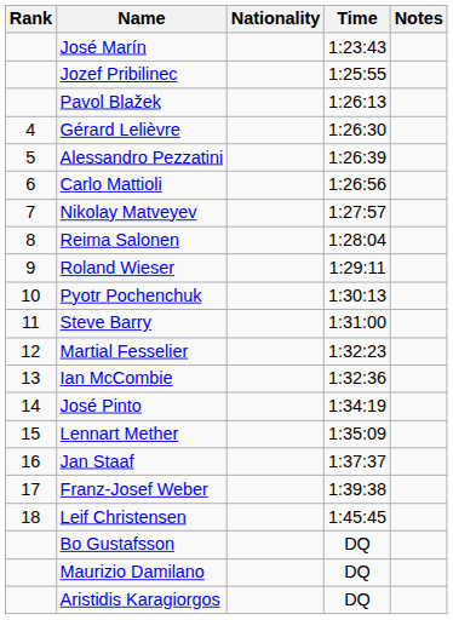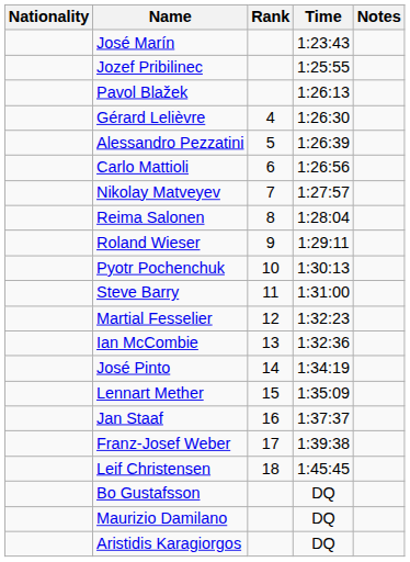 <table class="wikitable sortable" style="text-align:center">
 <tr>
+<th>Nationality</th>
+<th>Name</th>
 <th>Rank</th>
-<th>Name</th>
-<th>Nationality</th>
 <th>Time</th>
 <th>Notes</th>
 </tr>
 <tr>
+<td align=left></td>
+<td align=left><a href='#'>José Marín</a></td>
 <td></td>
-<td align=left><a href='#'>José Marín</a></td>
-<td align=left></td>
 <td>1:23:43</td>
 <td></td>
 </tr>
 <tr>
+<td align=left></td>
+<td align=left><a href='#'>Jozef Pribilinec</a></td>
 <td></td>
-<td align=left><a href='#'>Jozef Pribilinec</a></td>
-<td align=left></td>
 <td>1:25:55</td>
 <td></td>
 </tr>
 <tr>
+<td align=left></td>
+<td align=left><a href='#'>Pavol Blažek</a></td>
 <td></td>
-<td align=left><a href='#'>Pavol Blažek</a></td>
-<td align=left></td>
 <td>1:26:13</td>
 <td></td>
 </tr>
 <tr>
+<td align=left></td>
+<td align=left><a href='#'>Gérard Lelièvre</a></td>
 <td>4</td>
-<td align=left><a href='#'>Gérard Lelièvre</a></td>
-<td align=left></td>
 <td>1:26:30</td>
 <td></td>
 </tr>
 <tr>
+<td align=left></td>
+<td align=left><a href='#'>Alessandro Pezzatini</a></td>
 <td>5</td>
-<td align=left><a href='#'>Alessandro Pezzatini</a></td>
-<td align=left></td>
 <td>1:26:39</td>
 <td></td>
 </tr>
 <tr>
+<td align=left></td>
+<td align=left><a href='#'>Carlo Mattioli</a></td>
 <td>6</td>
-<td align=left><a href='#'>Carlo Mattioli</a></td>
-<td align=left></td>
 <td>1:26:56</td>
 <td></td>
 </tr>
 <tr>
+<td align=left></td>
+<td align=left><a href='#'>Nikolay Matveyev</a></td>
 <td>7</td>
-<td align=left><a href='#'>Nikolay Matveyev</a></td>
-<td align=left></td>
 <td>1:27:57</td>
 <td></td>
 </tr>
 <tr>
+<td align=left></td>
+<td align=left><a href='#'>Reima Salonen</a></td>
 <td>8</td>
-<td align=left><a href='#'>Reima Salonen</a></td>
-<td align=left></td>
 <td>1:28:04</td>
 <td></td>
 </tr>
 <tr>
+<td align=left></td>
+<td align=left><a href='#'>Roland Wieser</a></td>
 <td>9</td>
-<td align=left><a href='#'>Roland Wieser</a></td>
-<td align=left></td>
 <td>1:29:11</td>
 <td></td>
 </tr>
 <tr>
+<td align=left></td>
+<td align=left><a href='#'>Pyotr Pochenchuk</a></td>
 <td>10</td>
-<td align=left><a href='#'>Pyotr Pochenchuk</a></td>
-<td align=left></td>
 <td>1:30:13</td>
 <td></td>
 </tr>
 <tr>
+<td align=left></td>
+<td align=left><a href='#'>Steve Barry</a></td>
 <td>11</td>
-<td align=left><a href='#'>Steve Barry</a></td>
-<td align=left></td>
 <td>1:31:00</td>
 <td></td>
 </tr>
 <tr>
+<td align=left></td>
+<td align=left><a href='#'>Martial Fesselier</a></td>
 <td>12</td>
-<td align=left><a href='#'>Martial Fesselier</a></td>
-<td align=left></td>
 <td>1:32:23</td>
 <td></td>
 </tr>
 <tr>
+<td align=left></td>
+<td align=left><a href='#'>Ian McCombie</a></td>
 <td>13</td>
-<td align=left><a href='#'>Ian McCombie</a></td>
-<td align=left></td>
 <td>1:32:36</td>
 <td></td>
 </tr>
 <tr>
+<td align=left></td>
+<td align=left><a href='#'>José Pinto</a></td>
 <td>14</td>
-<td align=left><a href='#'>José Pinto</a></td>
-<td align=left></td>
 <td>1:34:19</td>
 <td></td>
 </tr>
 <tr>
+<td align=left></td>
+<td align=left><a href='#'>Lennart Mether</a></td>
 <td>15</td>
-<td align=left><a href='#'>Lennart Mether</a></td>
-<td align=left></td>
 <td>1:35:09</td>
 <td></td>
 </tr>
 <tr>
+<td align=left></td>
+<td align=left><a href='#'>Jan Staaf</a></td>
 <td>16</td>
-<td align=left><a href='#'>Jan Staaf</a></td>
-<td align=left></td>
 <td>1:37:37</td>
 <td></td>
 </tr>
 <tr>
+<td align=left></td>
+<td align=left><a href='#'>Franz-Josef Weber</a></td>
 <td>17</td>
-<td align=left><a href='#'>Franz-Josef Weber</a></td>
-<td align=left></td>
 <td>1:39:38</td>
 <td></td>
 </tr>
 <tr>
+<td align=left></td>
+<td align=left><a href='#'>Leif Christensen</a></td>
 <td>18</td>
-<td align=left><a href='#'>Leif Christensen</a></td>
-<td align=left></td>
 <td>1:45:45</td>
 <td></td>
 </tr>
 <tr>
+<td align=left></td>
+<td align=left><a href='#'>Bo Gustafsson</a></td>
 <td></td>
-<td align=left><a href='#'>Bo Gustafsson</a></td>
-<td align=left></td>
 <td>DQ</td>
 <td></td>
 </tr>
 <tr>
+<td align=left></td>
+<td align=left><a href='#'>Maurizio Damilano</a></td>
 <td></td>
-<td align=left><a href='#'>Maurizio Damilano</a></td>
-<td align=left></td>
 <td>DQ</td>
 <td></td>
 </tr>
 <tr>
+<td align=left></td>
+<td align=left><a href='#'>Aristidis Karagiorgos</a></td>
 <td></td>
-<td align=left><a href='#'>Aristidis Karagiorgos</a></td>
-<td align=left></td>
 <td>DQ</td>
 <td></td>
 </tr>
 </table>
